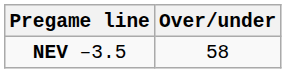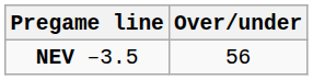 <table class="wikitable">
 <tr align="center">
 <th style=>Pregame line</th>
 <th style=>Over/under</th>
 </tr>
 <tr align="center">
 <td><strong>NEV</strong> –3.5</td>
-<td>58</td>
+<td>56</td>
 </tr>
 </table>
